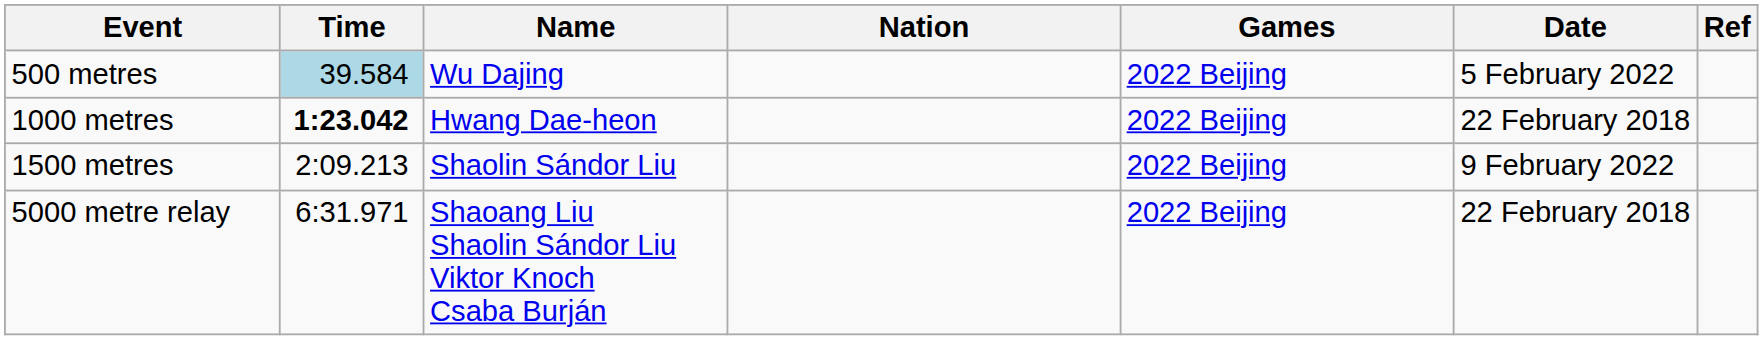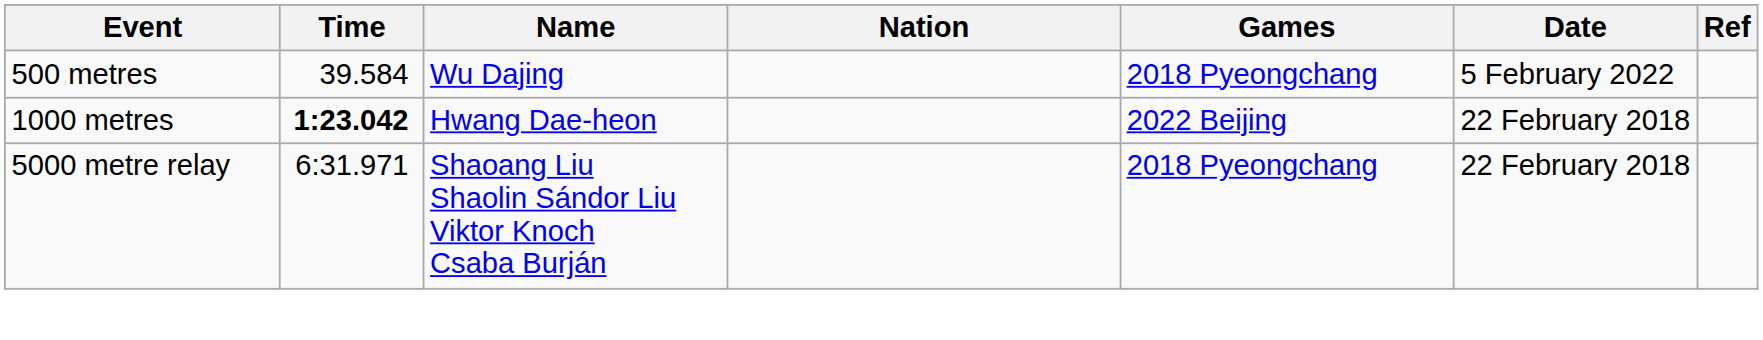 <table class="wikitable">
 <tr>
 <th style="width:9em">Event</th>
 <th>Time</th>
 <th style="width:10em">Name</th>
 <th style="width:13em">Nation</th>
 <th style="width:11em">Games</th>
 <th>Date</th>
 <th>Ref</th>
 </tr>
 <tr>
 <td>500 metres</td>
-<td align=right style="background: lightblue;">39.584 </td>
+<td align=right>39.584 </td>
 <td><a href='#'>Wu Dajing</a></td>
 <td></td>
-<td><a href='#'>2022 Beijing</a></td>
+<td><a href='#'>2018 Pyeongchang</a></td>
 <td>5 February 2022</td>
 <td></td>
 </tr>
 <tr>
 <td>1000 metres</td>
 <td align=right><strong>1:23.042 </strong></td>
 <td><a href='#'>Hwang Dae-heon</a></td>
 <td></td>
 <td><a href='#'>2022 Beijing</a></td>
 <td>22 February 2018</td>
 <td></td>
 </tr>
-<tr>
-<td>1500 metres</td>
-<td align=right>2:09.213 </td>
-<td><a href='#'>Shaolin Sándor Liu</a></td>
-<td></td>
-<td><a href='#'>2022 Beijing</a></td>
-<td>9 February 2022</td>
-<td></td>
-</tr>
 <tr valign=top>
 <td>5000 metre relay</td>
 <td align=right> 6:31.971 </td>
 <td><a href='#'>Shaoang Liu</a><br><a href='#'>Shaolin Sándor Liu</a><br><a href='#'>Viktor Knoch</a><br><a href='#'>Csaba Burján</a></td>
 <td></td>
-<td><a href='#'>2022 Beijing</a></td>
+<td><a href='#'>2018 Pyeongchang</a></td>
 <td>22 February 2018</td>
 <td></td>
 </tr>
 </table>
